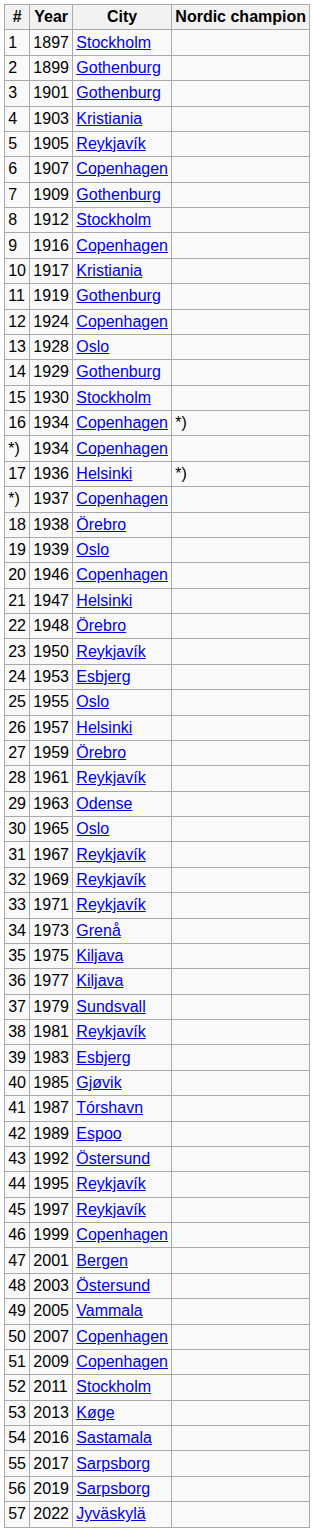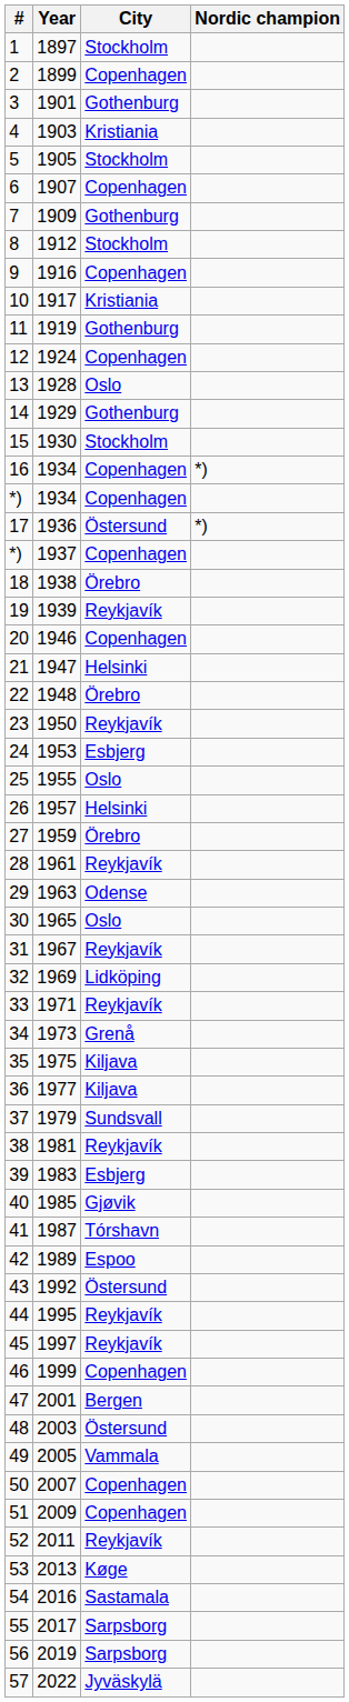 <table class="sortable wikitable">
 <tr>
 <th>#</th>
 <th>Year</th>
 <th>City</th>
 <th>Nordic champion</th>
 </tr>
 <tr>
 <td>1</td>
 <td>1897</td>
 <td><a href='#'>Stockholm</a></td>
 <td></td>
 </tr>
 <tr>
 <td>2</td>
 <td>1899</td>
-<td><a href='#'>Gothenburg</a></td>
+<td><a href='#'>Copenhagen</a></td>
 <td></td>
 </tr>
 <tr>
 <td>3</td>
 <td>1901</td>
 <td><a href='#'>Gothenburg</a></td>
 <td></td>
 </tr>
 <tr>
 <td>4</td>
 <td>1903</td>
 <td><a href='#'>Kristiania</a></td>
 <td></td>
 </tr>
 <tr>
 <td>5</td>
 <td>1905</td>
-<td><a href='#'>Reykjavík</a></td>
+<td><a href='#'>Stockholm</a></td>
 <td></td>
 </tr>
 <tr>
 <td>6</td>
 <td>1907</td>
 <td><a href='#'>Copenhagen</a></td>
 <td></td>
 </tr>
 <tr>
 <td>7</td>
 <td>1909</td>
 <td><a href='#'>Gothenburg</a></td>
 <td></td>
 </tr>
 <tr>
 <td>8</td>
 <td>1912</td>
 <td><a href='#'>Stockholm</a></td>
 <td></td>
 </tr>
 <tr>
 <td>9</td>
 <td>1916</td>
 <td><a href='#'>Copenhagen</a></td>
 <td></td>
 </tr>
 <tr>
 <td>10</td>
 <td>1917</td>
 <td><a href='#'>Kristiania</a></td>
 <td></td>
 </tr>
 <tr>
 <td>11</td>
 <td>1919</td>
 <td><a href='#'>Gothenburg</a></td>
 <td><br></td>
 </tr>
 <tr>
 <td>12</td>
 <td>1924</td>
 <td><a href='#'>Copenhagen</a></td>
 <td></td>
 </tr>
 <tr>
 <td>13</td>
 <td>1928</td>
 <td><a href='#'>Oslo</a></td>
 <td></td>
 </tr>
 <tr>
 <td>14</td>
 <td>1929</td>
 <td><a href='#'>Gothenburg</a></td>
 <td></td>
 </tr>
 <tr>
 <td>15</td>
 <td>1930</td>
 <td><a href='#'>Stockholm</a></td>
 <td></td>
 </tr>
 <tr>
 <td>16</td>
 <td>1934</td>
 <td><a href='#'>Copenhagen</a></td>
 <td> *)</td>
 </tr>
 <tr>
 <td>*)</td>
 <td>1934</td>
 <td><a href='#'>Copenhagen</a></td>
 <td></td>
 </tr>
 <tr>
 <td>17</td>
 <td>1936</td>
-<td><a href='#'>Helsinki</a></td>
+<td><a href='#'>Östersund</a></td>
 <td> *)</td>
 </tr>
 <tr>
 <td>*)</td>
 <td>1937</td>
 <td><a href='#'>Copenhagen</a></td>
 <td></td>
 </tr>
 <tr>
 <td>18</td>
 <td>1938</td>
 <td><a href='#'>Örebro</a></td>
 <td></td>
 </tr>
 <tr>
 <td>19</td>
 <td>1939</td>
-<td><a href='#'>Oslo</a></td>
+<td><a href='#'>Reykjavík</a></td>
 <td><br></td>
 </tr>
 <tr>
 <td>20</td>
 <td>1946</td>
 <td><a href='#'>Copenhagen</a></td>
 <td></td>
 </tr>
 <tr>
 <td>21</td>
 <td>1947</td>
 <td><a href='#'>Helsinki</a></td>
 <td></td>
 </tr>
 <tr>
 <td>22</td>
 <td>1948</td>
 <td><a href='#'>Örebro</a></td>
 <td></td>
 </tr>
 <tr>
 <td>23</td>
 <td>1950</td>
 <td><a href='#'>Reykjavík</a></td>
 <td></td>
 </tr>
 <tr>
 <td>24</td>
 <td>1953</td>
 <td><a href='#'>Esbjerg</a></td>
 <td></td>
 </tr>
 <tr>
 <td>25</td>
 <td>1955</td>
 <td><a href='#'>Oslo</a></td>
 <td></td>
 </tr>
 <tr>
 <td>26</td>
 <td>1957</td>
 <td><a href='#'>Helsinki</a></td>
 <td></td>
 </tr>
 <tr>
 <td>27</td>
 <td>1959</td>
 <td><a href='#'>Örebro</a></td>
 <td></td>
 </tr>
 <tr>
 <td>28</td>
 <td>1961</td>
 <td><a href='#'>Reykjavík</a></td>
 <td></td>
 </tr>
 <tr>
 <td>29</td>
 <td>1963</td>
 <td><a href='#'>Odense</a></td>
 <td><br></td>
 </tr>
 <tr>
 <td>30</td>
 <td>1965</td>
 <td><a href='#'>Oslo</a></td>
 <td></td>
 </tr>
 <tr>
 <td>31</td>
 <td>1967</td>
 <td><a href='#'>Reykjavík</a></td>
 <td></td>
 </tr>
 <tr>
 <td>32</td>
 <td>1969</td>
-<td><a href='#'>Reykjavík</a></td>
+<td><a href='#'>Lidköping</a></td>
 <td></td>
 </tr>
 <tr>
 <td>33</td>
 <td>1971</td>
 <td><a href='#'>Reykjavík</a></td>
 <td></td>
 </tr>
 <tr>
 <td>34</td>
 <td>1973</td>
 <td><a href='#'>Grenå</a></td>
 <td></td>
 </tr>
 <tr>
 <td>35</td>
 <td>1975</td>
 <td><a href='#'>Kiljava</a></td>
 <td></td>
 </tr>
 <tr>
 <td>36</td>
 <td>1977</td>
 <td><a href='#'>Kiljava</a></td>
 <td></td>
 </tr>
 <tr>
 <td>37</td>
 <td>1979</td>
 <td><a href='#'>Sundsvall</a></td>
 <td></td>
 </tr>
 <tr>
 <td>38</td>
 <td>1981</td>
 <td><a href='#'>Reykjavík</a></td>
 <td></td>
 </tr>
 <tr>
 <td>39</td>
 <td>1983</td>
 <td><a href='#'>Esbjerg</a></td>
 <td></td>
 </tr>
 <tr>
 <td>40</td>
 <td>1985</td>
 <td><a href='#'>Gjøvik</a></td>
 <td></td>
 </tr>
 <tr>
 <td>41</td>
 <td>1987</td>
 <td><a href='#'>Tórshavn</a></td>
 <td></td>
 </tr>
 <tr>
 <td>42</td>
 <td>1989</td>
 <td><a href='#'>Espoo</a></td>
 <td></td>
 </tr>
 <tr>
 <td>43</td>
 <td>1992</td>
 <td><a href='#'>Östersund</a></td>
 <td></td>
 </tr>
 <tr>
 <td>44</td>
 <td>1995</td>
 <td><a href='#'>Reykjavík</a></td>
 <td></td>
 </tr>
 <tr>
 <td>45</td>
 <td>1997</td>
 <td><a href='#'>Reykjavík</a></td>
 <td></td>
 </tr>
 <tr>
 <td>46</td>
 <td>1999</td>
 <td><a href='#'>Copenhagen</a></td>
 <td></td>
 </tr>
 <tr>
 <td>47</td>
 <td>2001</td>
 <td><a href='#'>Bergen</a></td>
 <td></td>
 </tr>
 <tr>
 <td>48</td>
 <td>2003</td>
 <td><a href='#'>Östersund</a></td>
 <td><br></td>
 </tr>
 <tr>
 <td>49</td>
 <td>2005</td>
 <td><a href='#'>Vammala</a></td>
 <td></td>
 </tr>
 <tr>
 <td>50</td>
 <td>2007</td>
 <td><a href='#'>Copenhagen</a></td>
 <td></td>
 </tr>
 <tr>
 <td>51</td>
 <td>2009</td>
 <td><a href='#'>Copenhagen</a></td>
 <td></td>
 </tr>
 <tr>
 <td>52</td>
 <td>2011</td>
-<td><a href='#'>Stockholm</a></td>
+<td><a href='#'>Reykjavík</a></td>
 <td></td>
 </tr>
 <tr>
 <td>53</td>
 <td>2013</td>
 <td><a href='#'>Køge</a></td>
 <td></td>
 </tr>
 <tr>
 <td>54</td>
 <td>2016</td>
 <td><a href='#'>Sastamala</a></td>
 <td></td>
 </tr>
 <tr>
 <td>55</td>
 <td>2017</td>
 <td><a href='#'>Sarpsborg</a></td>
 <td></td>
 </tr>
 <tr>
 <td>56</td>
 <td>2019</td>
 <td><a href='#'>Sarpsborg</a></td>
 <td></td>
 </tr>
 <tr>
 <td>57</td>
 <td>2022</td>
 <td><a href='#'>Jyväskylä</a></td>
 <td></td>
 </tr>
 </table>
